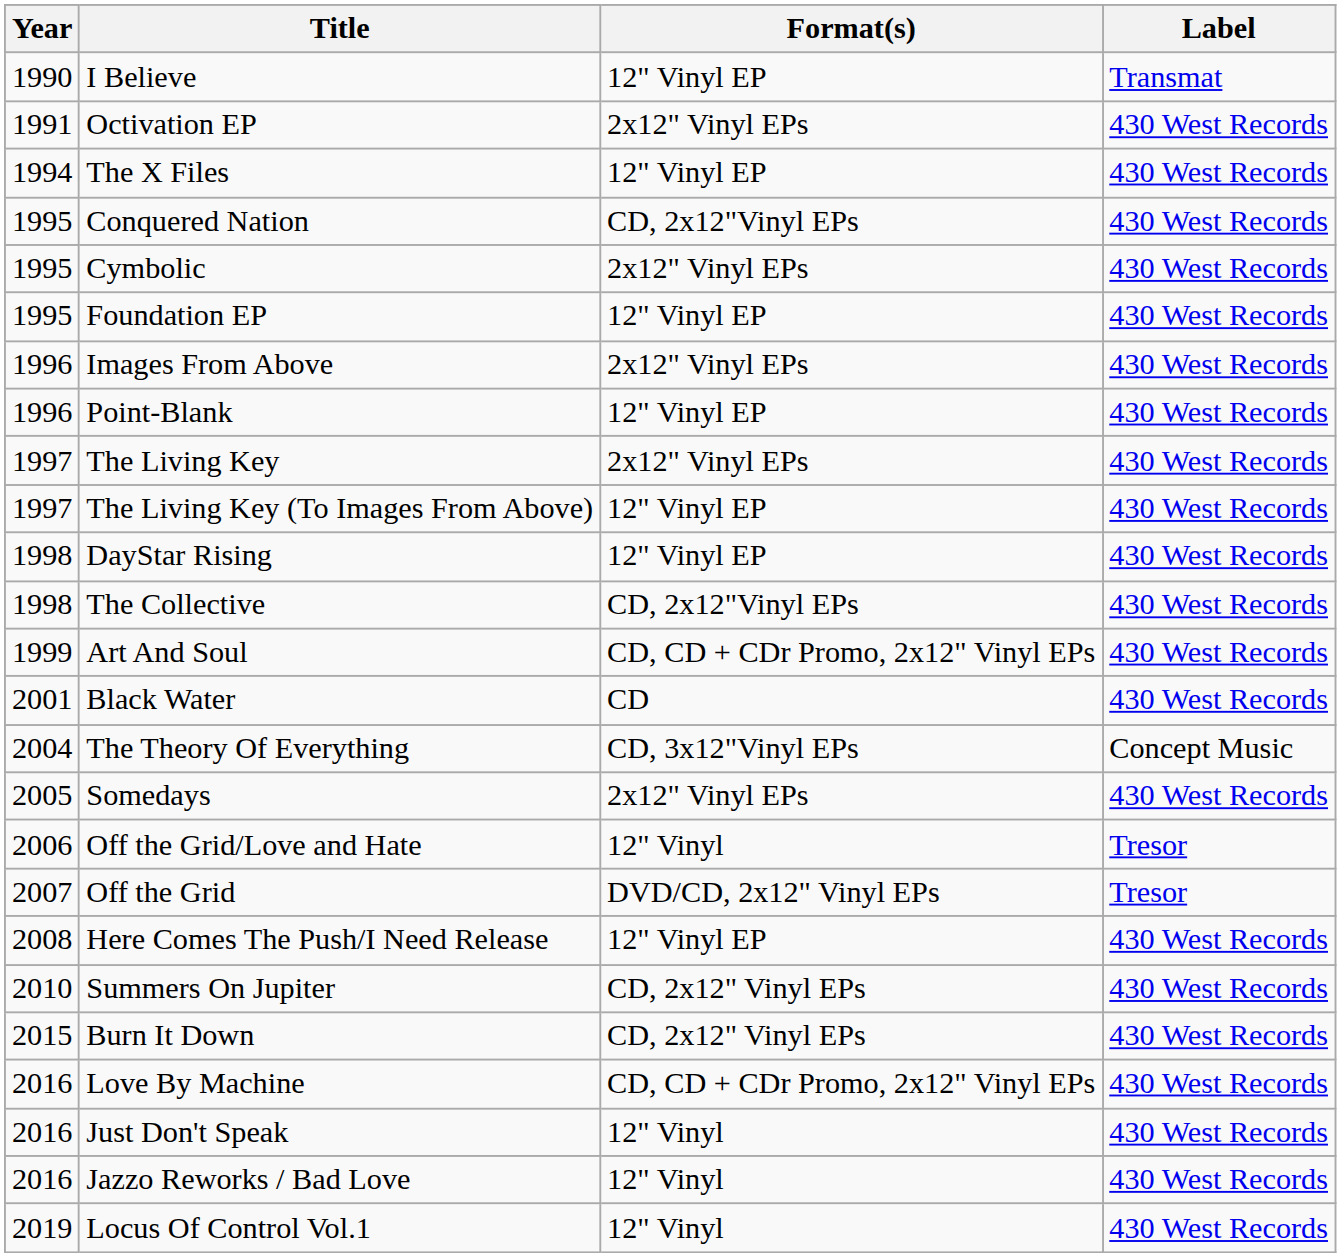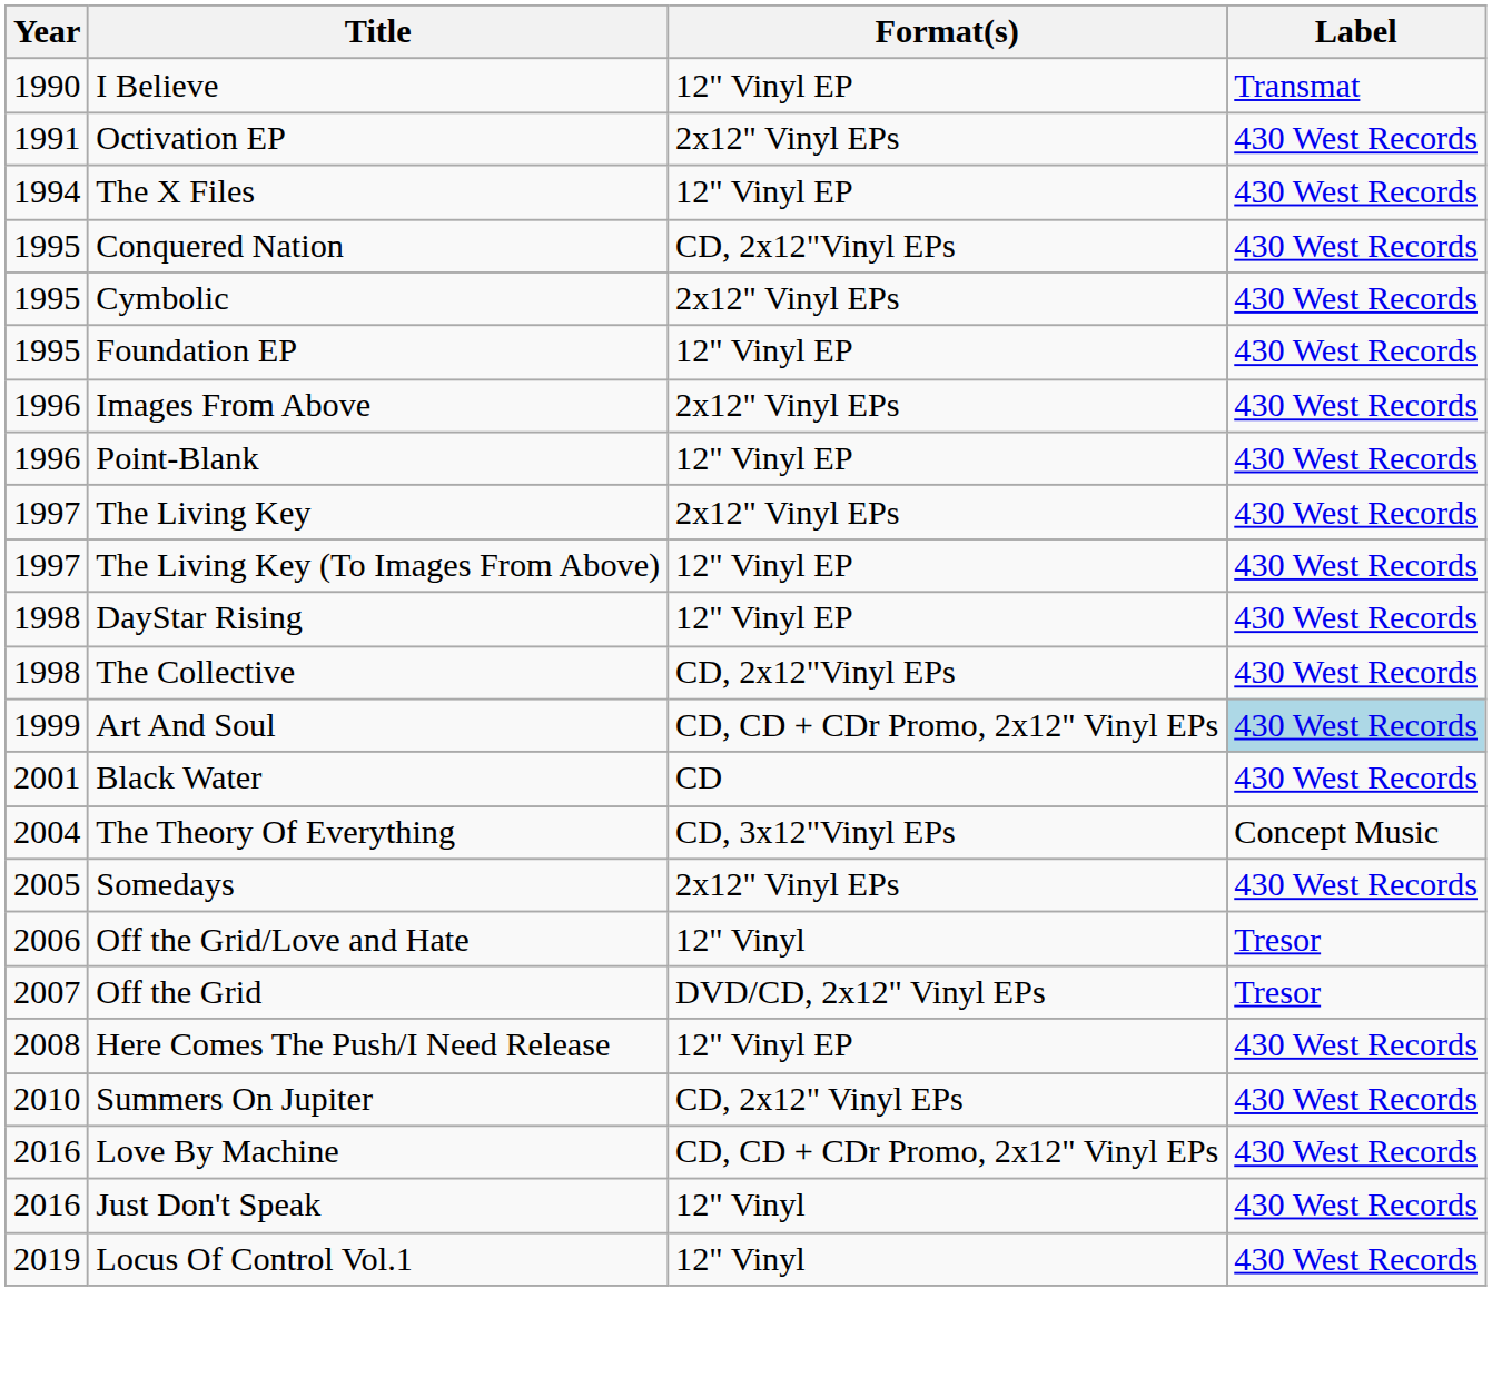 <table class="wikitable">
 <tr>
 <th>Year</th>
 <th>Title</th>
 <th>Format(s)</th>
 <th>Label</th>
 </tr>
 <tr>
 <td>1990</td>
 <td>I Believe</td>
 <td>12" Vinyl EP</td>
 <td><a href='#'>Transmat</a></td>
 </tr>
 <tr>
 <td>1991</td>
 <td>Octivation EP</td>
 <td>2x12" Vinyl EPs</td>
 <td><a href='#'>430 West Records</a></td>
 </tr>
 <tr>
 <td>1994</td>
 <td>The X Files</td>
 <td>12" Vinyl EP</td>
 <td><a href='#'>430 West Records</a></td>
 </tr>
 <tr>
 <td>1995</td>
 <td>Conquered Nation</td>
 <td>CD, 2x12"Vinyl EPs</td>
 <td><a href='#'>430 West Records</a></td>
 </tr>
 <tr>
 <td>1995</td>
 <td>Cymbolic</td>
 <td>2x12" Vinyl EPs</td>
 <td><a href='#'>430 West Records</a></td>
 </tr>
 <tr>
 <td>1995</td>
 <td>Foundation EP</td>
 <td>12" Vinyl EP</td>
 <td><a href='#'>430 West Records</a></td>
 </tr>
 <tr>
 <td>1996</td>
 <td>Images From Above</td>
 <td>2x12" Vinyl EPs</td>
 <td><a href='#'>430 West Records</a></td>
 </tr>
 <tr>
 <td>1996</td>
 <td>Point-Blank</td>
 <td>12" Vinyl EP</td>
 <td><a href='#'>430 West Records</a></td>
 </tr>
 <tr>
 <td>1997</td>
 <td>The Living Key</td>
 <td>2x12" Vinyl EPs</td>
 <td><a href='#'>430 West Records</a></td>
 </tr>
 <tr>
 <td>1997</td>
 <td>The Living Key (To Images From Above)</td>
 <td>12" Vinyl EP</td>
 <td><a href='#'>430 West Records</a></td>
 </tr>
 <tr>
 <td>1998</td>
 <td>DayStar Rising</td>
 <td>12" Vinyl EP</td>
 <td><a href='#'>430 West Records</a></td>
 </tr>
 <tr>
 <td>1998</td>
 <td>The Collective</td>
 <td>CD, 2x12"Vinyl EPs</td>
 <td><a href='#'>430 West Records</a></td>
 </tr>
 <tr>
 <td>1999</td>
 <td>Art And Soul</td>
 <td>CD, CD + CDr Promo, 2x12" Vinyl EPs</td>
-<td><a href='#'>430 West Records</a></td>
+<td style="background: lightblue;"><a href='#'>430 West Records</a></td>
 </tr>
 <tr>
 <td>2001</td>
 <td>Black Water</td>
 <td>CD</td>
 <td><a href='#'>430 West Records</a></td>
 </tr>
 <tr>
 <td>2004</td>
 <td>The Theory Of Everything</td>
 <td>CD, 3x12"Vinyl EPs</td>
 <td>Concept Music</td>
 </tr>
 <tr>
 <td>2005</td>
 <td>Somedays</td>
 <td>2x12" Vinyl EPs</td>
 <td><a href='#'>430 West Records</a></td>
 </tr>
 <tr>
 <td>2006</td>
 <td>Off the Grid/Love and Hate</td>
 <td>12" Vinyl</td>
 <td><a href='#'>Tresor</a></td>
 </tr>
 <tr>
 <td>2007</td>
 <td>Off the Grid</td>
 <td>DVD/CD, 2x12" Vinyl EPs</td>
 <td><a href='#'>Tresor</a></td>
 </tr>
 <tr>
 <td>2008</td>
 <td>Here Comes The Push/I Need Release</td>
 <td>12" Vinyl EP</td>
 <td><a href='#'>430 West Records</a></td>
 </tr>
 <tr>
 <td>2010</td>
 <td>Summers On Jupiter</td>
 <td>CD, 2x12" Vinyl EPs</td>
 <td><a href='#'>430 West Records</a></td>
 </tr>
 <tr>
-<td>2015</td>
-<td>Burn It Down</td>
-<td>CD, 2x12" Vinyl EPs</td>
-<td><a href='#'>430 West Records</a></td>
-</tr>
-<tr>
 <td>2016</td>
 <td>Love By Machine</td>
 <td>CD, CD + CDr Promo, 2x12" Vinyl EPs</td>
 <td><a href='#'>430 West Records</a></td>
 </tr>
 <tr>
 <td>2016</td>
 <td>Just Don't Speak</td>
 <td>12" Vinyl</td>
 <td><a href='#'>430 West Records</a></td>
 </tr>
 <tr>
-<td>2016</td>
-<td>Jazzo Reworks / Bad Love</td>
-<td>12" Vinyl</td>
-<td><a href='#'>430 West Records</a></td>
-</tr>
-<tr>
 <td>2019</td>
 <td>Locus Of Control Vol.1</td>
 <td>12" Vinyl</td>
 <td><a href='#'>430 West Records</a></td>
 </tr>
 </table>
